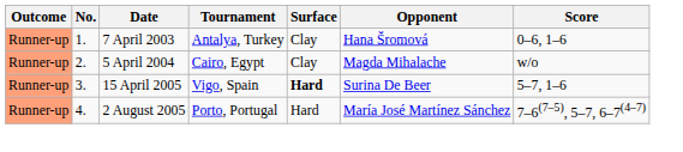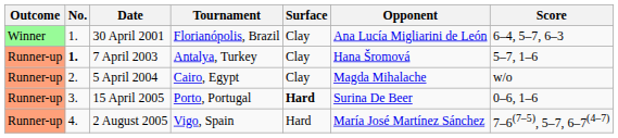 <table class="sortable wikitable" style=font-size:97%>
 <tr>
 <th>Outcome</th>
 <th>No.</th>
 <th>Date</th>
 <th>Tournament</th>
 <th>Surface</th>
 <th>Opponent</th>
 <th>Score</th>
 </tr>
 <tr>
+<td style="background:#98fb98;">Winner</td>
+<td>1.</td>
+<td>30 April 2001</td>
+<td><a href='#'>Florianópolis</a>, Brazil</td>
+<td>Clay</td>
+<td> <a href='#'>Ana Lucía Migliarini de León</a></td>
+<td>6–4, 5–7, 6–3</td>
+</tr>
+<tr>
 <td style="background:#ffa07a;">Runner-up</td>
-<td>1.</td>
+<td><strong>1.</strong></td>
 <td>7 April 2003</td>
 <td><a href='#'>Antalya</a>, Turkey</td>
 <td>Clay</td>
 <td> <a href='#'>Hana Šromová</a></td>
-<td>0–6, 1–6</td>
+<td>5–7, 1–6</td>
 </tr>
 <tr>
 <td style="background:#ffa07a;">Runner-up</td>
 <td>2.</td>
 <td>5 April 2004</td>
 <td><a href='#'>Cairo</a>, Egypt</td>
 <td>Clay</td>
 <td> <a href='#'>Magda Mihalache</a></td>
 <td>w/o</td>
 </tr>
 <tr>
 <td style="background:#ffa07a;">Runner-up</td>
 <td>3.</td>
 <td>15 April 2005</td>
-<td><a href='#'>Vigo</a>, Spain</td>
+<td><a href='#'>Porto</a>, Portugal</td>
 <td><strong>Hard</strong></td>
 <td> <a href='#'>Surina De Beer</a></td>
-<td>5–7, 1–6</td>
+<td>0–6, 1–6</td>
 </tr>
 <tr>
 <td style="background:#ffa07a;">Runner-up</td>
 <td>4.</td>
 <td>2 August 2005</td>
-<td><a href='#'>Porto</a>, Portugal</td>
+<td><a href='#'>Vigo</a>, Spain</td>
 <td>Hard</td>
 <td> <a href='#'>María José Martínez Sánchez</a></td>
 <td>7–6<sup>(7–5)</sup>, 5–7, 6–7<sup>(4–7)</sup></td>
 </tr>
 </table>
